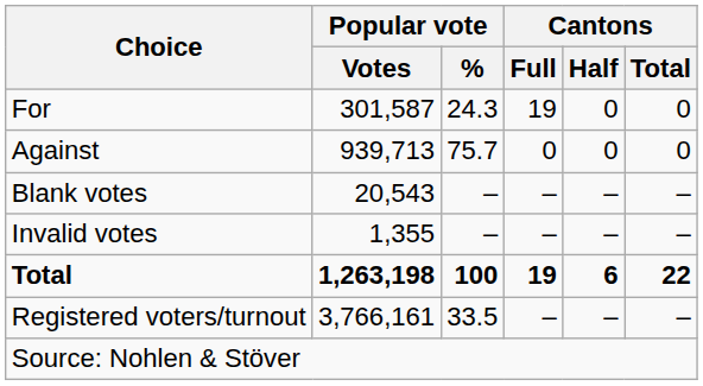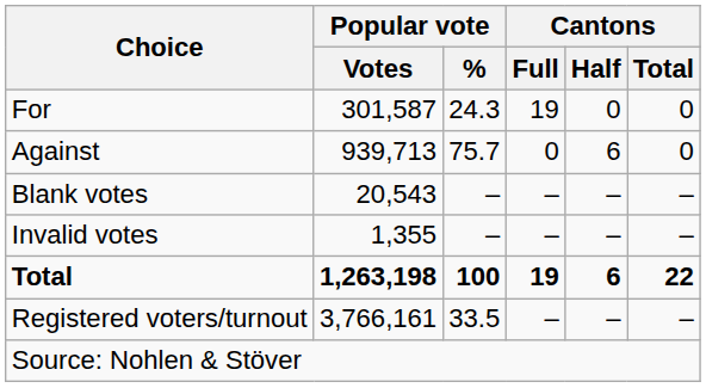 <table class=wikitable style=text-align:right>
 <tr>
 <th rowspan=2>Choice</th>
 <th colspan=2>Popular vote</th>
 <th colspan=3>Cantons</th>
 </tr>
 <tr>
 <th>Votes</th>
 <th>%</th>
 <th>Full</th>
 <th>Half</th>
 <th>Total</th>
 </tr>
 <tr>
 <td align=left>For</td>
 <td>301,587</td>
 <td>24.3</td>
 <td>19</td>
 <td>0</td>
 <td>0</td>
 </tr>
 <tr>
 <td align=left>Against</td>
 <td>939,713</td>
 <td>75.7</td>
 <td>0</td>
-<td>0</td>
+<td>6</td>
 <td>0</td>
 </tr>
 <tr>
 <td align=left>Blank votes</td>
 <td>20,543</td>
 <td>–</td>
 <td>–</td>
 <td>–</td>
 <td>–</td>
 </tr>
 <tr>
 <td align=left>Invalid votes</td>
 <td>1,355</td>
 <td>–</td>
 <td>–</td>
 <td>–</td>
 <td>–</td>
 </tr>
 <tr>
 <td align=left><strong>Total</strong></td>
 <td><strong>1,263,198</strong></td>
 <td><strong>100</strong></td>
 <td><strong>19</strong></td>
 <td><strong>6</strong></td>
 <td><strong>22</strong></td>
 </tr>
 <tr>
 <td align=left>Registered voters/turnout</td>
 <td>3,766,161</td>
 <td>33.5</td>
 <td>–</td>
 <td>–</td>
 <td>–</td>
 </tr>
 <tr>
 <td align=left colspan=6>Source: Nohlen & Stöver</td>
 </tr>
 </table>
